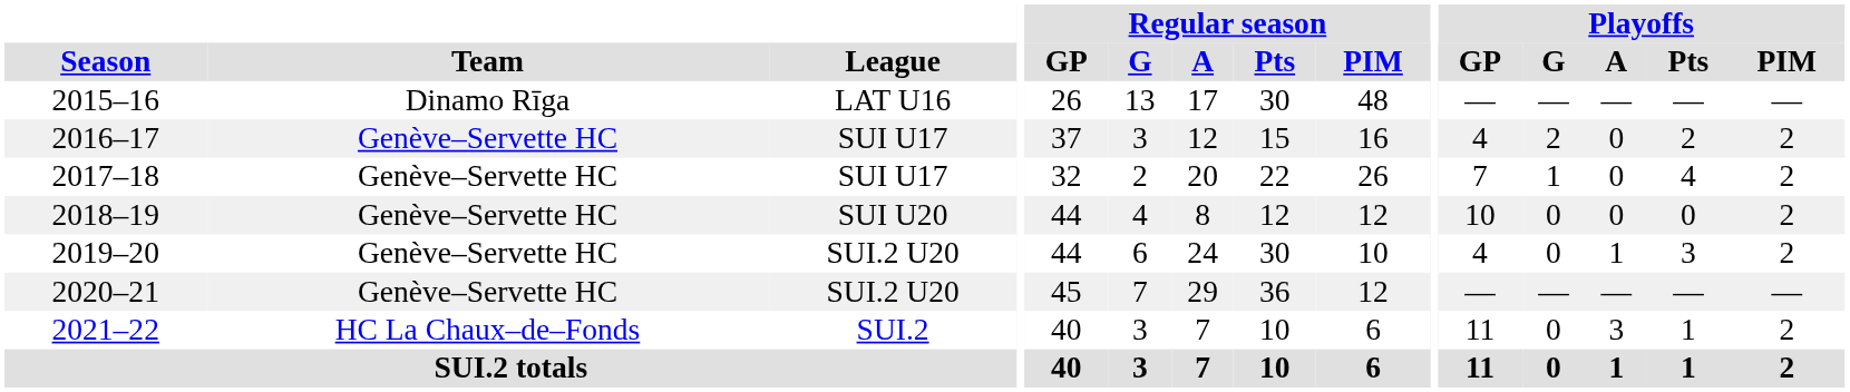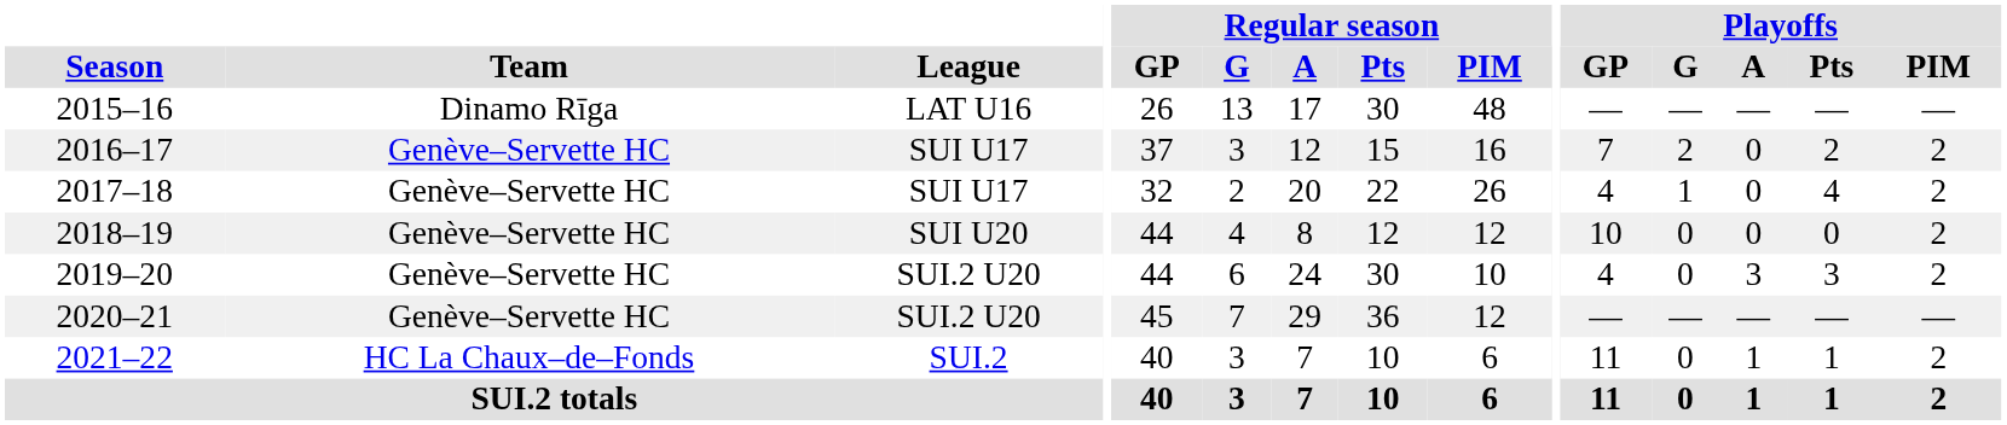 <table border="0" cellpadding="1" cellspacing="0" style="text-align:center; width:60em">
 <tr bgcolor="#e0e0e0">
 <th colspan="3" bgcolor="#ffffff"></th>
 <th rowspan="99" bgcolor="#ffffff"></th>
 <th colspan="5"><a href='#'>Regular season</a></th>
 <th rowspan="99" bgcolor="#ffffff"></th>
 <th colspan="5"><a href='#'>Playoffs</a></th>
 </tr>
 <tr bgcolor="#e0e0e0">
 <th><a href='#'>Season</a></th>
 <th>Team</th>
 <th>League</th>
 <th>GP</th>
 <th><a href='#'>G</a></th>
 <th><a href='#'>A</a></th>
 <th><a href='#'>Pts</a></th>
 <th><a href='#'>PIM</a></th>
 <th>GP</th>
 <th>G</th>
 <th>A</th>
 <th>Pts</th>
 <th>PIM</th>
 </tr>
 <tr>
 <td>2015–16</td>
 <td>Dinamo Rīga</td>
 <td>LAT U16</td>
 <td>26</td>
 <td>13</td>
 <td>17</td>
 <td>30</td>
 <td>48</td>
 <td>—</td>
 <td>—</td>
 <td>—</td>
 <td>—</td>
 <td>—</td>
 </tr>
 <tr bgcolor="#f0f0f0">
 <td>2016–17</td>
 <td><a href='#'>Genève–Servette HC</a></td>
 <td>SUI U17</td>
 <td>37</td>
 <td>3</td>
 <td>12</td>
 <td>15</td>
 <td>16</td>
-<td>4</td>
+<td>7</td>
 <td>2</td>
 <td>0</td>
 <td>2</td>
 <td>2</td>
 </tr>
 <tr>
 <td>2017–18</td>
 <td>Genève–Servette HC</td>
 <td>SUI U17</td>
 <td>32</td>
 <td>2</td>
 <td>20</td>
 <td>22</td>
 <td>26</td>
-<td>7</td>
+<td>4</td>
 <td>1</td>
 <td>0</td>
 <td>4</td>
 <td>2</td>
 </tr>
 <tr bgcolor="#f0f0f0">
 <td>2018–19</td>
 <td>Genève–Servette HC</td>
 <td>SUI U20</td>
 <td>44</td>
 <td>4</td>
 <td>8</td>
 <td>12</td>
 <td>12</td>
 <td>10</td>
 <td>0</td>
 <td>0</td>
 <td>0</td>
 <td>2</td>
 </tr>
 <tr>
 <td>2019–20</td>
 <td>Genève–Servette HC</td>
 <td>SUI.2 U20</td>
 <td>44</td>
 <td>6</td>
 <td>24</td>
 <td>30</td>
 <td>10</td>
 <td>4</td>
 <td>0</td>
-<td>1</td>
+<td>3</td>
 <td>3</td>
 <td>2</td>
 </tr>
 <tr bgcolor="#f0f0f0">
 <td>2020–21</td>
 <td>Genève–Servette HC</td>
 <td>SUI.2 U20</td>
 <td>45</td>
 <td>7</td>
 <td>29</td>
 <td>36</td>
 <td>12</td>
 <td>—</td>
 <td>—</td>
 <td>—</td>
 <td>—</td>
 <td>—</td>
 </tr>
 <tr>
 <td><a href='#'>2021–22</a></td>
 <td><a href='#'>HC La Chaux–de–Fonds</a></td>
 <td><a href='#'>SUI.2</a></td>
 <td>40</td>
 <td>3</td>
 <td>7</td>
 <td>10</td>
 <td>6</td>
 <td>11</td>
 <td>0</td>
-<td>3</td>
+<td>1</td>
 <td>1</td>
 <td>2</td>
 </tr>
 <tr bgcolor="#e0e0e0">
 <th colspan="3">SUI.2 totals</th>
 <th>40</th>
 <th>3</th>
 <th>7</th>
 <th>10</th>
 <th>6</th>
 <th>11</th>
 <th>0</th>
 <th>1</th>
 <th>1</th>
 <th>2</th>
 </tr>
 </table>
